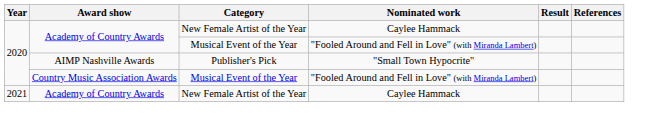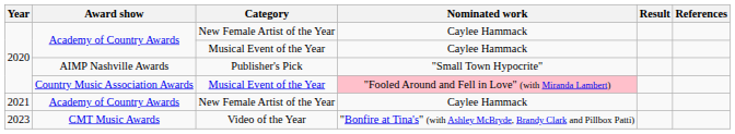 <table class="wikitable" style="text-align:center;">
 <tr>
 <th>Year</th>
 <th>Award show</th>
 <th>Category</th>
 <th>Nominated work</th>
 <th>Result</th>
 <th>References</th>
 </tr>
 <tr>
 <td rowspan="4">2020</td>
 <td rowspan="2"><a href='#'>Academy of Country Awards</a></td>
 <td>New Female Artist of the Year</td>
 <td>Caylee Hammack</td>
 <td></td>
 <td></td>
 </tr>
 <tr>
 <td>Musical Event of the Year</td>
-<td>"Fooled Around and Fell in Love" <small>(with <a href='#'>Miranda Lambert</a>)</small></td>
+<td>Caylee Hammack</td>
 <td></td>
 <td></td>
 </tr>
 <tr>
 <td>AIMP Nashville Awards</td>
 <td>Publisher's Pick</td>
 <td>"Small Town Hypocrite"</td>
 <td></td>
 <td></td>
 </tr>
 <tr>
 <td><a href='#'>Country Music Association Awards</a></td>
 <td><a href='#'>Musical Event of the Year</a></td>
-<td>"Fooled Around and Fell in Love" <small>(with <a href='#'>Miranda Lambert</a>)</small></td>
+<td style="background: pink;">"Fooled Around and Fell in Love" <small>(with <a href='#'>Miranda Lambert</a>)</small></td>
 <td></td>
 <td></td>
 </tr>
 <tr>
 <td rowspan="1">2021</td>
 <td><a href='#'>Academy of Country Awards</a></td>
 <td>New Female Artist of the Year</td>
 <td>Caylee Hammack</td>
 <td></td>
 <td></td>
 </tr>
+<tr>
+<td>2023</td>
+<td><a href='#'>CMT Music Awards</a></td>
+<td>Video of the Year</td>
+<td>"<a href='#'>Bonfire at Tina's</a>" <small>(with <a href='#'>Ashley McBryde</a>, <a href='#'>Brandy Clark</a> and Pillbox Patti)</small></td>
+<td></td>
+<td></td>
+</tr>
 </table>
